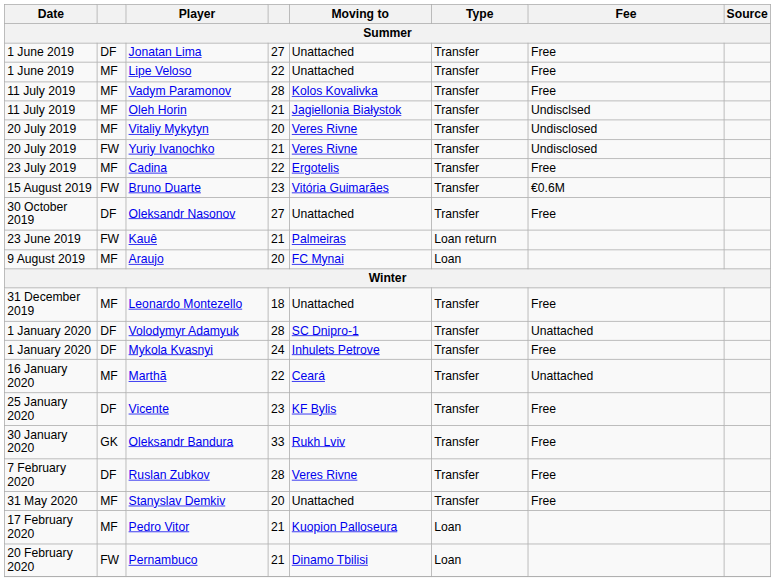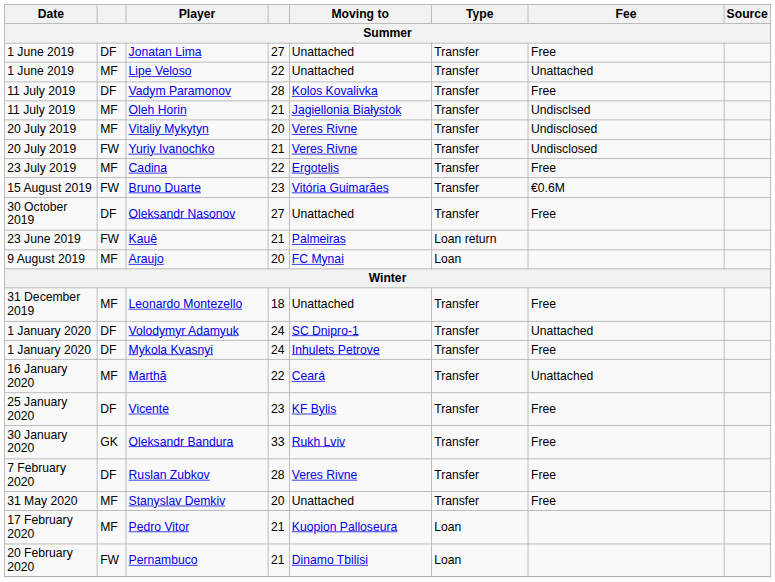 <table class="wikitable sortable">
 <tr>
 <th style="width:115px;">Date</th>
 <th style="width:30px;"></th>
 <th style="width:180px;">Player</th>
 <th style="width:20px;"></th>
 <th style="width:180px;">Moving to</th>
 <th style="width:120px;" class="unsortable">Type</th>
 <th style="width:250px;" class="unsortable">Fee</th>
 <th style="width:20px;">Source</th>
 </tr>
 <tr>
 <th colspan=8>Summer</th>
 </tr>
 <tr>
 <td>1 June 2019</td>
 <td>DF</td>
 <td> <a href='#'>Jonatan Lima</a></td>
 <td>27</td>
 <td>Unattached</td>
 <td>Transfer</td>
 <td>Free</td>
 <td></td>
 </tr>
 <tr>
 <td>1 June 2019</td>
 <td>MF</td>
 <td> <a href='#'>Lipe Veloso</a></td>
 <td>22</td>
 <td>Unattached</td>
 <td>Transfer</td>
-<td>Free</td>
+<td>Unattached</td>
 <td></td>
 </tr>
 <tr>
 <td>11 July 2019</td>
-<td>MF</td>
+<td>DF</td>
 <td> <a href='#'>Vadym Paramonov</a></td>
 <td>28</td>
 <td> <a href='#'>Kolos Kovalivka</a></td>
 <td>Transfer</td>
 <td>Free</td>
 <td></td>
 </tr>
 <tr>
 <td>11 July 2019</td>
 <td>MF</td>
 <td> <a href='#'>Oleh Horin</a></td>
 <td>21</td>
 <td> <a href='#'>Jagiellonia Białystok</a></td>
 <td>Transfer</td>
 <td>Undisclsed</td>
 <td></td>
 </tr>
 <tr>
 <td>20 July 2019</td>
 <td>MF</td>
 <td> <a href='#'>Vitaliy Mykytyn</a></td>
 <td>20</td>
 <td> <a href='#'>Veres Rivne</a></td>
 <td>Transfer</td>
 <td>Undisclosed</td>
 <td></td>
 </tr>
 <tr>
 <td>20 July 2019</td>
 <td>FW</td>
 <td> <a href='#'>Yuriy Ivanochko</a></td>
 <td>21</td>
 <td> <a href='#'>Veres Rivne</a></td>
 <td>Transfer</td>
 <td>Undisclosed</td>
 <td></td>
 </tr>
 <tr>
 <td>23 July 2019</td>
 <td>MF</td>
 <td> <a href='#'>Cadina</a></td>
 <td>22</td>
 <td> <a href='#'>Ergotelis</a></td>
 <td>Transfer</td>
 <td>Free</td>
 <td></td>
 </tr>
 <tr>
 <td>15 August 2019</td>
 <td>FW</td>
 <td> <a href='#'>Bruno Duarte</a></td>
 <td>23</td>
 <td> <a href='#'>Vitória Guimarães</a></td>
 <td>Transfer</td>
 <td>€0.6M</td>
 <td></td>
 </tr>
 <tr>
 <td>30 October 2019</td>
 <td>DF</td>
 <td> <a href='#'>Oleksandr Nasonov</a></td>
 <td>27</td>
 <td>Unattached</td>
 <td>Transfer</td>
 <td>Free</td>
 <td></td>
 </tr>
 <tr>
 <td>23 June 2019</td>
 <td>FW</td>
 <td> <a href='#'>Kauê</a></td>
 <td>21</td>
 <td> <a href='#'>Palmeiras</a></td>
 <td>Loan return</td>
 <td></td>
 <td></td>
 </tr>
 <tr>
 <td>9 August 2019</td>
 <td>MF</td>
 <td> <a href='#'>Araujo</a></td>
 <td>20</td>
 <td> <a href='#'>FC Mynai</a></td>
 <td>Loan</td>
 <td></td>
 <td></td>
 </tr>
 <tr>
 <th colspan=8>Winter</th>
 </tr>
 <tr>
 <td>31 December 2019</td>
 <td>MF</td>
 <td> <a href='#'>Leonardo Montezello</a></td>
 <td>18</td>
 <td>Unattached</td>
 <td>Transfer</td>
 <td>Free</td>
 <td></td>
 </tr>
 <tr>
 <td>1 January 2020</td>
 <td>DF</td>
 <td> <a href='#'>Volodymyr Adamyuk</a></td>
-<td>28</td>
+<td>24</td>
 <td> <a href='#'>SC Dnipro-1</a></td>
 <td>Transfer</td>
 <td>Unattached</td>
 <td></td>
 </tr>
 <tr>
 <td>1 January 2020</td>
 <td>DF</td>
 <td> <a href='#'>Mykola Kvasnyi</a></td>
 <td>24</td>
 <td> <a href='#'>Inhulets Petrove</a></td>
 <td>Transfer</td>
 <td>Free</td>
 <td></td>
 </tr>
 <tr>
 <td>16 January 2020</td>
 <td>MF</td>
 <td> <a href='#'>Marthã</a></td>
 <td>22</td>
 <td> <a href='#'>Ceará</a></td>
 <td>Transfer</td>
 <td>Unattached</td>
 <td></td>
 </tr>
 <tr>
 <td>25 January 2020</td>
 <td>DF</td>
 <td> <a href='#'>Vicente</a></td>
 <td>23</td>
 <td> <a href='#'>KF Bylis</a></td>
 <td>Transfer</td>
 <td>Free</td>
 <td></td>
 </tr>
 <tr>
 <td>30 January 2020</td>
 <td>GK</td>
 <td> <a href='#'>Oleksandr Bandura</a></td>
 <td>33</td>
 <td> <a href='#'>Rukh Lviv</a></td>
 <td>Transfer</td>
 <td>Free</td>
 <td></td>
 </tr>
 <tr>
 <td>7 February 2020</td>
 <td>DF</td>
 <td> <a href='#'>Ruslan Zubkov</a></td>
 <td>28</td>
 <td> <a href='#'>Veres Rivne</a></td>
 <td>Transfer</td>
 <td>Free</td>
 <td></td>
 </tr>
 <tr>
 <td>31 May 2020</td>
 <td>MF</td>
 <td> <a href='#'>Stanyslav Demkiv</a></td>
 <td>20</td>
 <td>Unattached</td>
 <td>Transfer</td>
 <td>Free</td>
 <td></td>
 </tr>
 <tr>
 <td>17 February 2020</td>
 <td>MF</td>
 <td> <a href='#'>Pedro Vitor</a></td>
 <td>21</td>
 <td> <a href='#'>Kuopion Palloseura</a></td>
 <td>Loan</td>
 <td></td>
 <td></td>
 </tr>
 <tr>
 <td>20 February 2020</td>
 <td>FW</td>
 <td> <a href='#'>Pernambuco</a></td>
 <td>21</td>
 <td> <a href='#'>Dinamo Tbilisi</a></td>
 <td>Loan</td>
 <td></td>
 <td></td>
 </tr>
 <tr>
 </tr>
 </table>
